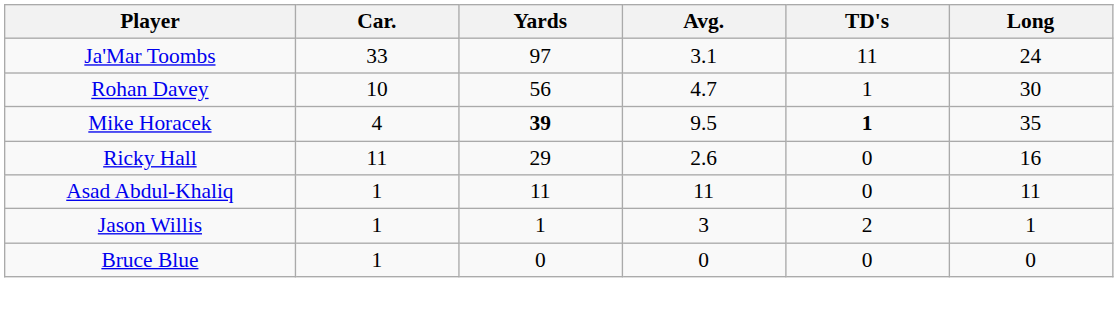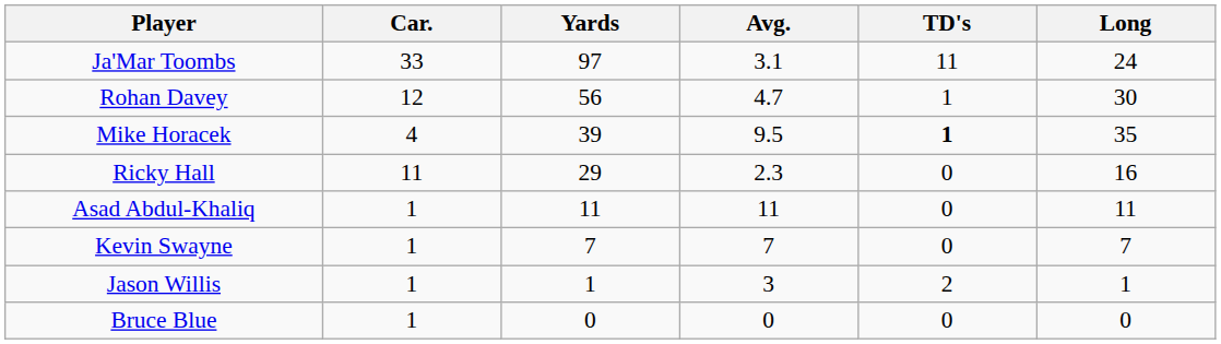 <table class="wikitable sortable">
 <tr>
 <th bgcolor="#DDDDFF" width="16%">Player</th>
 <th bgcolor="#DDDDFF" width="9%">Car.</th>
 <th bgcolor="#DDDDFF" width="9%">Yards</th>
 <th bgcolor="#DDDDFF" width="9%">Avg.</th>
 <th bgcolor="#DDDDFF" width="9%">TD's</th>
 <th bgcolor="#DDDDFF" width="9%">Long</th>
 </tr>
 <tr align="center">
 <td><a href='#'>Ja'Mar Toombs</a></td>
 <td>33</td>
 <td>97</td>
 <td>3.1</td>
 <td>11</td>
 <td>24</td>
 </tr>
 <tr align="center">
 <td><a href='#'>Rohan Davey</a></td>
-<td>10</td>
+<td>12</td>
 <td>56</td>
 <td>4.7</td>
 <td>1</td>
 <td>30</td>
 </tr>
 <tr align="center">
 <td><a href='#'>Mike Horacek</a></td>
 <td>4</td>
-<td><strong>39</strong></td>
+<td>39</td>
 <td>9.5</td>
 <td><strong>1</strong></td>
 <td>35</td>
 </tr>
 <tr align="center">
 <td><a href='#'>Ricky Hall</a></td>
 <td>11</td>
 <td>29</td>
-<td>2.6</td>
+<td>2.3</td>
 <td>0</td>
 <td>16</td>
 </tr>
 <tr align="center">
 <td><a href='#'>Asad Abdul-Khaliq</a></td>
 <td>1</td>
 <td>11</td>
 <td>11</td>
 <td>0</td>
 <td>11</td>
+</tr>
+<tr align="center">
+<td><a href='#'>Kevin Swayne</a></td>
+<td>1</td>
+<td>7</td>
+<td>7</td>
+<td>0</td>
+<td>7</td>
 </tr>
 <tr align="center">
 <td><a href='#'>Jason Willis</a></td>
 <td>1</td>
 <td>1</td>
 <td>3</td>
 <td>2</td>
 <td>1</td>
 </tr>
 <tr align="center">
 <td><a href='#'>Bruce Blue</a></td>
 <td>1</td>
 <td>0</td>
 <td>0</td>
 <td>0</td>
 <td>0</td>
 </tr>
 </table>
